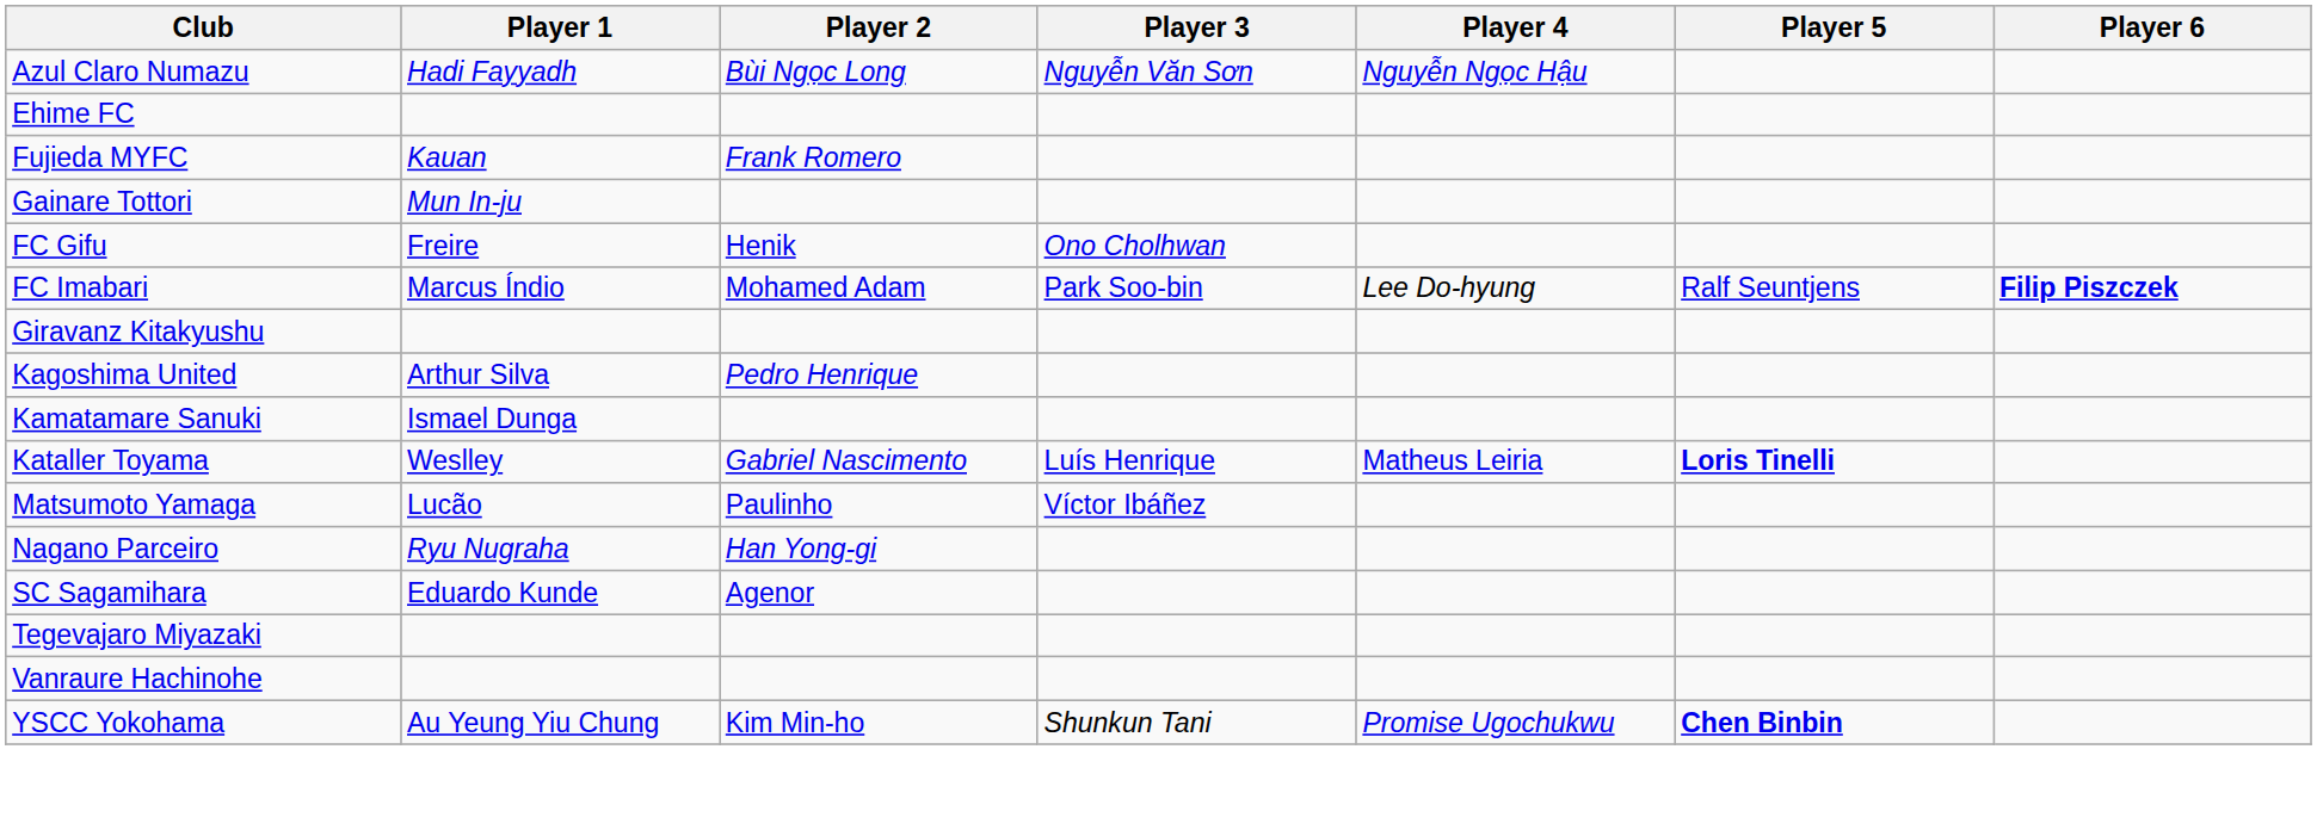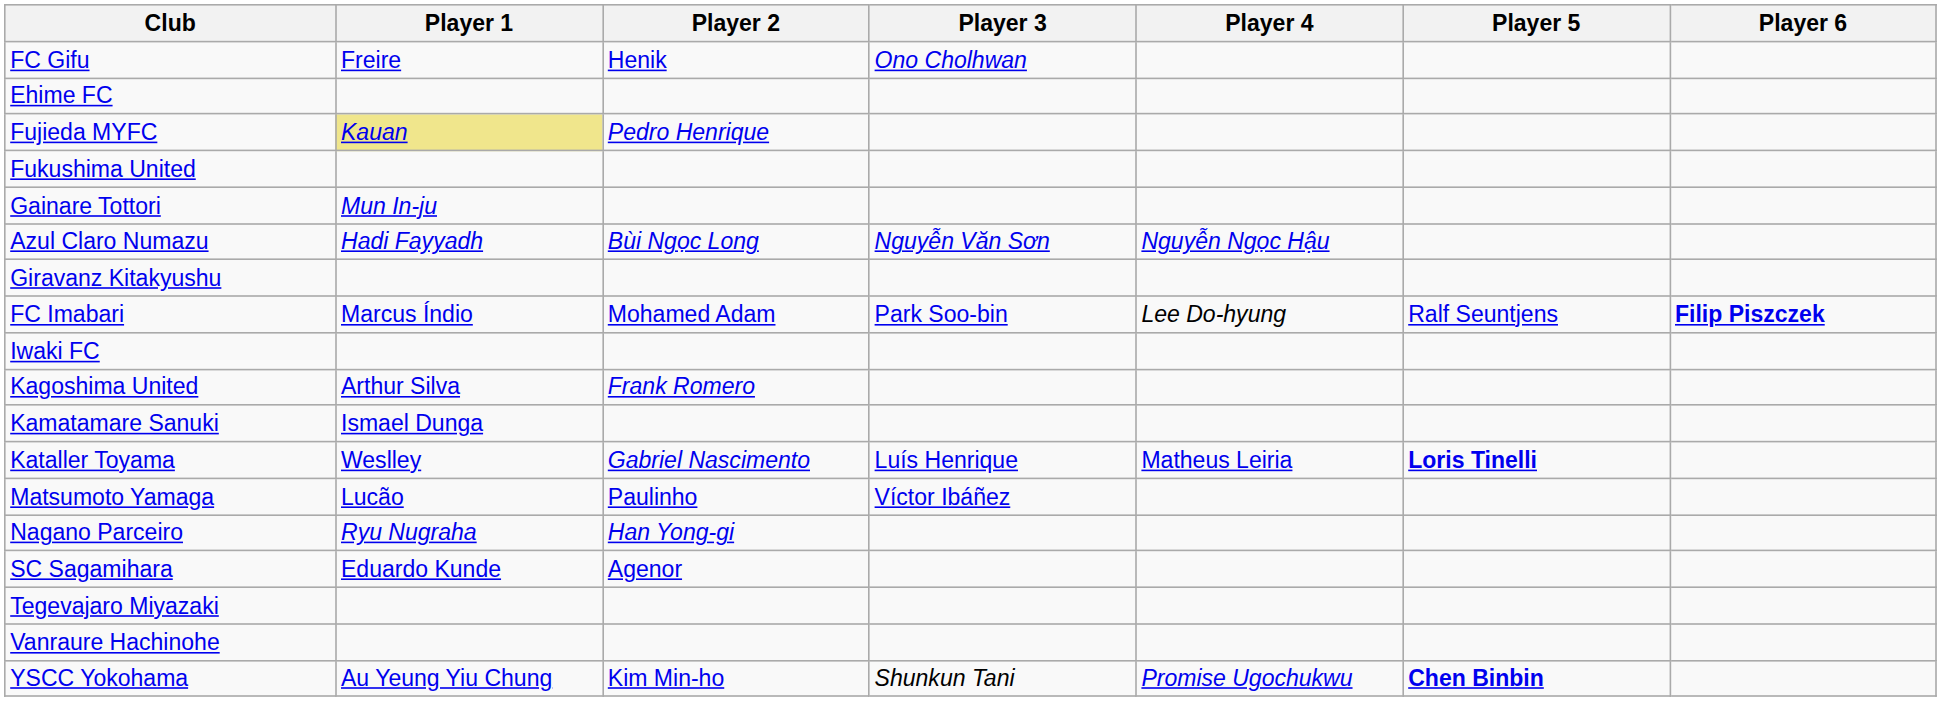 <table class="wikitable sortable" style="font-size:90%;">
 <tr>
 <th width="200">Club</th>
 <th width="160">Player 1</th>
 <th width="160">Player 2</th>
 <th width="160">Player 3</th>
 <th width="160">Player 4</th>
 <th width="160">Player 5</th>
 <th width="160">Player 6</th>
 </tr>
 <tr>
-<td><a href='#'>Azul Claro Numazu</a></td>
-<td> <em><a href='#'>Hadi Fayyadh</a></em></td>
-<td> <em><a href='#'>Bùi Ngọc Long</a></em></td>
-<td> <em><a href='#'>Nguyễn Văn Sơn</a></em></td>
-<td> <em><a href='#'>Nguyễn Ngọc Hậu</a></em></td>
+<td><a href='#'>FC Gifu</a></td>
+<td> <a href='#'>Freire</a></td>
+<td> <a href='#'>Henik</a></td>
+<td> <em><a href='#'>Ono Cholhwan</a></em></td>
+<td></td>
 <td></td>
 <td></td>
 </tr>
 <tr>
 <td><a href='#'>Ehime FC</a></td>
 <td></td>
 <td></td>
 <td></td>
 <td></td>
 <td></td>
 <td></td>
 </tr>
 <tr>
 <td><a href='#'>Fujieda MYFC</a></td>
-<td> <em><a href='#'>Kauan</a></em></td>
-<td> <em><a href='#'>Frank Romero</a></em></td>
+<td style="background: khaki;"> <em><a href='#'>Kauan</a></em></td>
+<td> <em><a href='#'>Pedro Henrique</a></em></td>
+<td></td>
+<td></td>
+<td></td>
+<td></td>
+</tr>
+<tr>
+<td><a href='#'>Fukushima United</a></td>
+<td></td>
+<td></td>
 <td></td>
 <td></td>
 <td></td>
 <td></td>
 </tr>
 <tr>
 <td><a href='#'>Gainare Tottori</a></td>
 <td> <em><a href='#'>Mun In-ju</a></em></td>
 <td></td>
 <td></td>
 <td></td>
 <td></td>
 <td></td>
 </tr>
 <tr>
-<td><a href='#'>FC Gifu</a></td>
-<td> <a href='#'>Freire</a></td>
-<td> <a href='#'>Henik</a></td>
-<td> <em><a href='#'>Ono Cholhwan</a></em></td>
+<td><a href='#'>Azul Claro Numazu</a></td>
+<td> <em><a href='#'>Hadi Fayyadh</a></em></td>
+<td> <em><a href='#'>Bùi Ngọc Long</a></em></td>
+<td> <em><a href='#'>Nguyễn Văn Sơn</a></em></td>
+<td> <em><a href='#'>Nguyễn Ngọc Hậu</a></em></td>
+<td></td>
+<td></td>
+</tr>
+<tr>
+<td><a href='#'>Giravanz Kitakyushu</a></td>
+<td></td>
+<td></td>
+<td></td>
 <td></td>
 <td></td>
 <td></td>
 </tr>
 <tr>
 <td><a href='#'>FC Imabari</a></td>
 <td> <a href='#'>Marcus Índio</a></td>
 <td> <a href='#'>Mohamed Adam</a></td>
 <td> <a href='#'>Park Soo-bin</a></td>
 <td> <em>Lee Do-hyung</em></td>
 <td> <a href='#'>Ralf Seuntjens</a></td>
 <td> <strong><a href='#'>Filip Piszczek</a></strong></td>
 </tr>
 <tr>
-<td><a href='#'>Giravanz Kitakyushu</a></td>
+<td><a href='#'>Iwaki FC</a></td>
 <td></td>
 <td></td>
 <td></td>
 <td></td>
 <td></td>
 <td></td>
 </tr>
 <tr>
 <td><a href='#'>Kagoshima United</a></td>
 <td> <a href='#'>Arthur Silva</a></td>
-<td> <em><a href='#'>Pedro Henrique</a></em></td>
+<td> <em><a href='#'>Frank Romero</a></em></td>
 <td></td>
 <td></td>
 <td></td>
 <td></td>
 </tr>
 <tr>
 <td><a href='#'>Kamatamare Sanuki</a></td>
 <td> <a href='#'>Ismael Dunga</a></td>
 <td></td>
 <td></td>
 <td></td>
 <td></td>
 <td></td>
 </tr>
 <tr>
 <td><a href='#'>Kataller Toyama</a></td>
 <td> <a href='#'>Weslley</a></td>
 <td> <em><a href='#'>Gabriel Nascimento</a></em></td>
 <td> <a href='#'>Luís Henrique</a></td>
 <td> <a href='#'>Matheus Leiria</a></td>
 <td> <strong><a href='#'>Loris Tinelli</a></strong></td>
 <td></td>
 </tr>
 <tr>
 <td><a href='#'>Matsumoto Yamaga</a></td>
 <td> <a href='#'>Lucão</a></td>
 <td> <a href='#'>Paulinho</a></td>
 <td> <a href='#'>Víctor Ibáñez</a></td>
 <td></td>
 <td></td>
 <td></td>
 </tr>
 <tr>
 <td><a href='#'>Nagano Parceiro</a></td>
 <td> <em><a href='#'>Ryu Nugraha</a></em></td>
 <td> <em><a href='#'>Han Yong-gi</a></em></td>
 <td></td>
 <td></td>
 <td></td>
 <td></td>
 </tr>
 <tr>
 <td><a href='#'>SC Sagamihara</a></td>
 <td> <a href='#'>Eduardo Kunde</a></td>
 <td> <a href='#'>Agenor</a></td>
 <td></td>
 <td></td>
 <td></td>
 <td></td>
 </tr>
 <tr>
 <td><a href='#'>Tegevajaro Miyazaki</a></td>
 <td></td>
 <td></td>
 <td></td>
 <td></td>
 <td></td>
 <td></td>
 </tr>
 <tr>
 <td><a href='#'>Vanraure Hachinohe</a></td>
 <td></td>
 <td></td>
 <td></td>
 <td></td>
 <td></td>
 <td></td>
 </tr>
 <tr>
 <td><a href='#'>YSCC Yokohama</a></td>
 <td> <a href='#'>Au Yeung Yiu Chung</a></td>
 <td> <a href='#'>Kim Min-ho</a></td>
 <td> <em>Shunkun Tani</em></td>
 <td> <em><a href='#'>Promise Ugochukwu</a></em></td>
 <td> <strong><a href='#'>Chen Binbin</a></strong></td>
 <td></td>
 </tr>
 </table>
